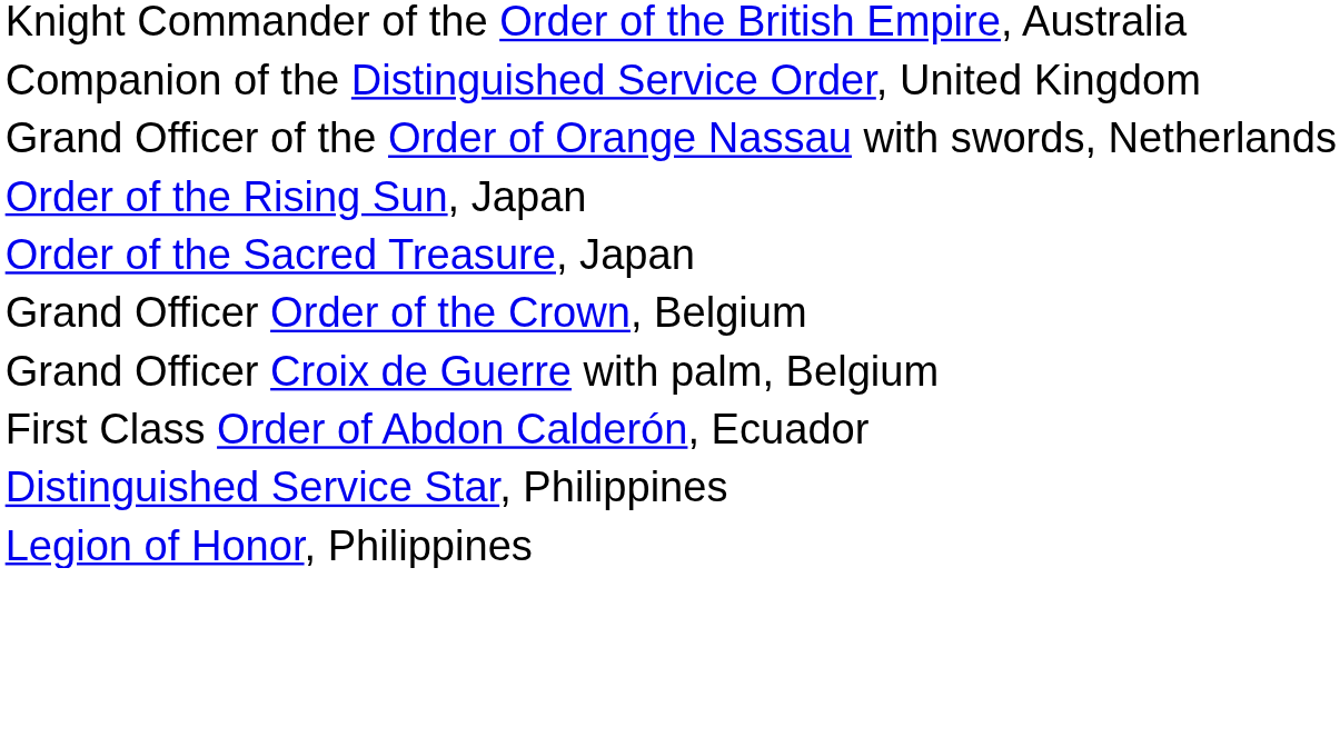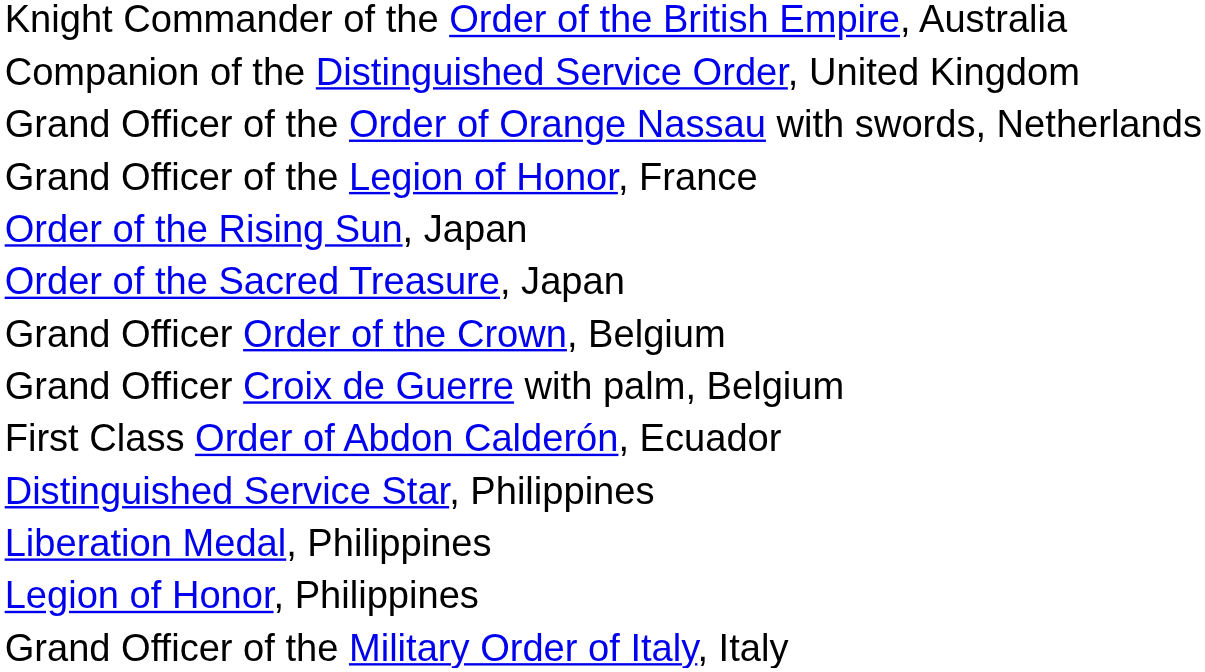 <table>
 <tr>
 <td></td>
 <td>Knight Commander of the <a href='#'>Order of the British Empire</a>, Australia</td>
 </tr>
 <tr>
 <td></td>
 <td>Companion of the <a href='#'>Distinguished Service Order</a>, United Kingdom</td>
 </tr>
 <tr>
 <td></td>
 <td>Grand Officer of the <a href='#'>Order of Orange Nassau</a> with swords, Netherlands</td>
+</tr>
+<tr>
+<td></td>
+<td>Grand Officer of the <a href='#'>Legion of Honor</a>, France</td>
 </tr>
 <tr>
 <td></td>
 <td><a href='#'>Order of the Rising Sun</a>, Japan</td>
 </tr>
 <tr>
 <td></td>
 <td><a href='#'>Order of the Sacred Treasure</a>, Japan</td>
 </tr>
 <tr>
 <td></td>
 <td>Grand Officer <a href='#'>Order of the Crown</a>, Belgium</td>
 </tr>
 <tr>
 <td></td>
 <td>Grand Officer <a href='#'>Croix de Guerre</a> with palm, Belgium</td>
 </tr>
 <tr>
 <td></td>
 <td>First Class <a href='#'>Order of Abdon Calderón</a>, Ecuador</td>
 </tr>
 <tr>
 <td></td>
 <td><a href='#'>Distinguished Service Star</a>, Philippines</td>
 </tr>
 <tr>
 <td></td>
+<td><a href='#'>Liberation Medal</a>, Philippines</td>
+</tr>
+<tr>
+<td></td>
 <td><a href='#'>Legion of Honor</a>, Philippines</td>
 </tr>
+<tr>
+<td></td>
+<td>Grand Officer of the <a href='#'>Military Order of Italy</a>, Italy</td>
+</tr>
 </table>
